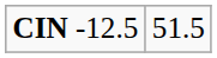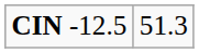 <table class="wikitable" style="margin-right: auto; margin-right: auto; border: none;">
 <tr align="center">
 </tr>
 <tr align="center">
 <td><strong>CIN</strong> -12.5</td>
-<td>51.5</td>
+<td>51.3</td>
 </tr>
 </table>
